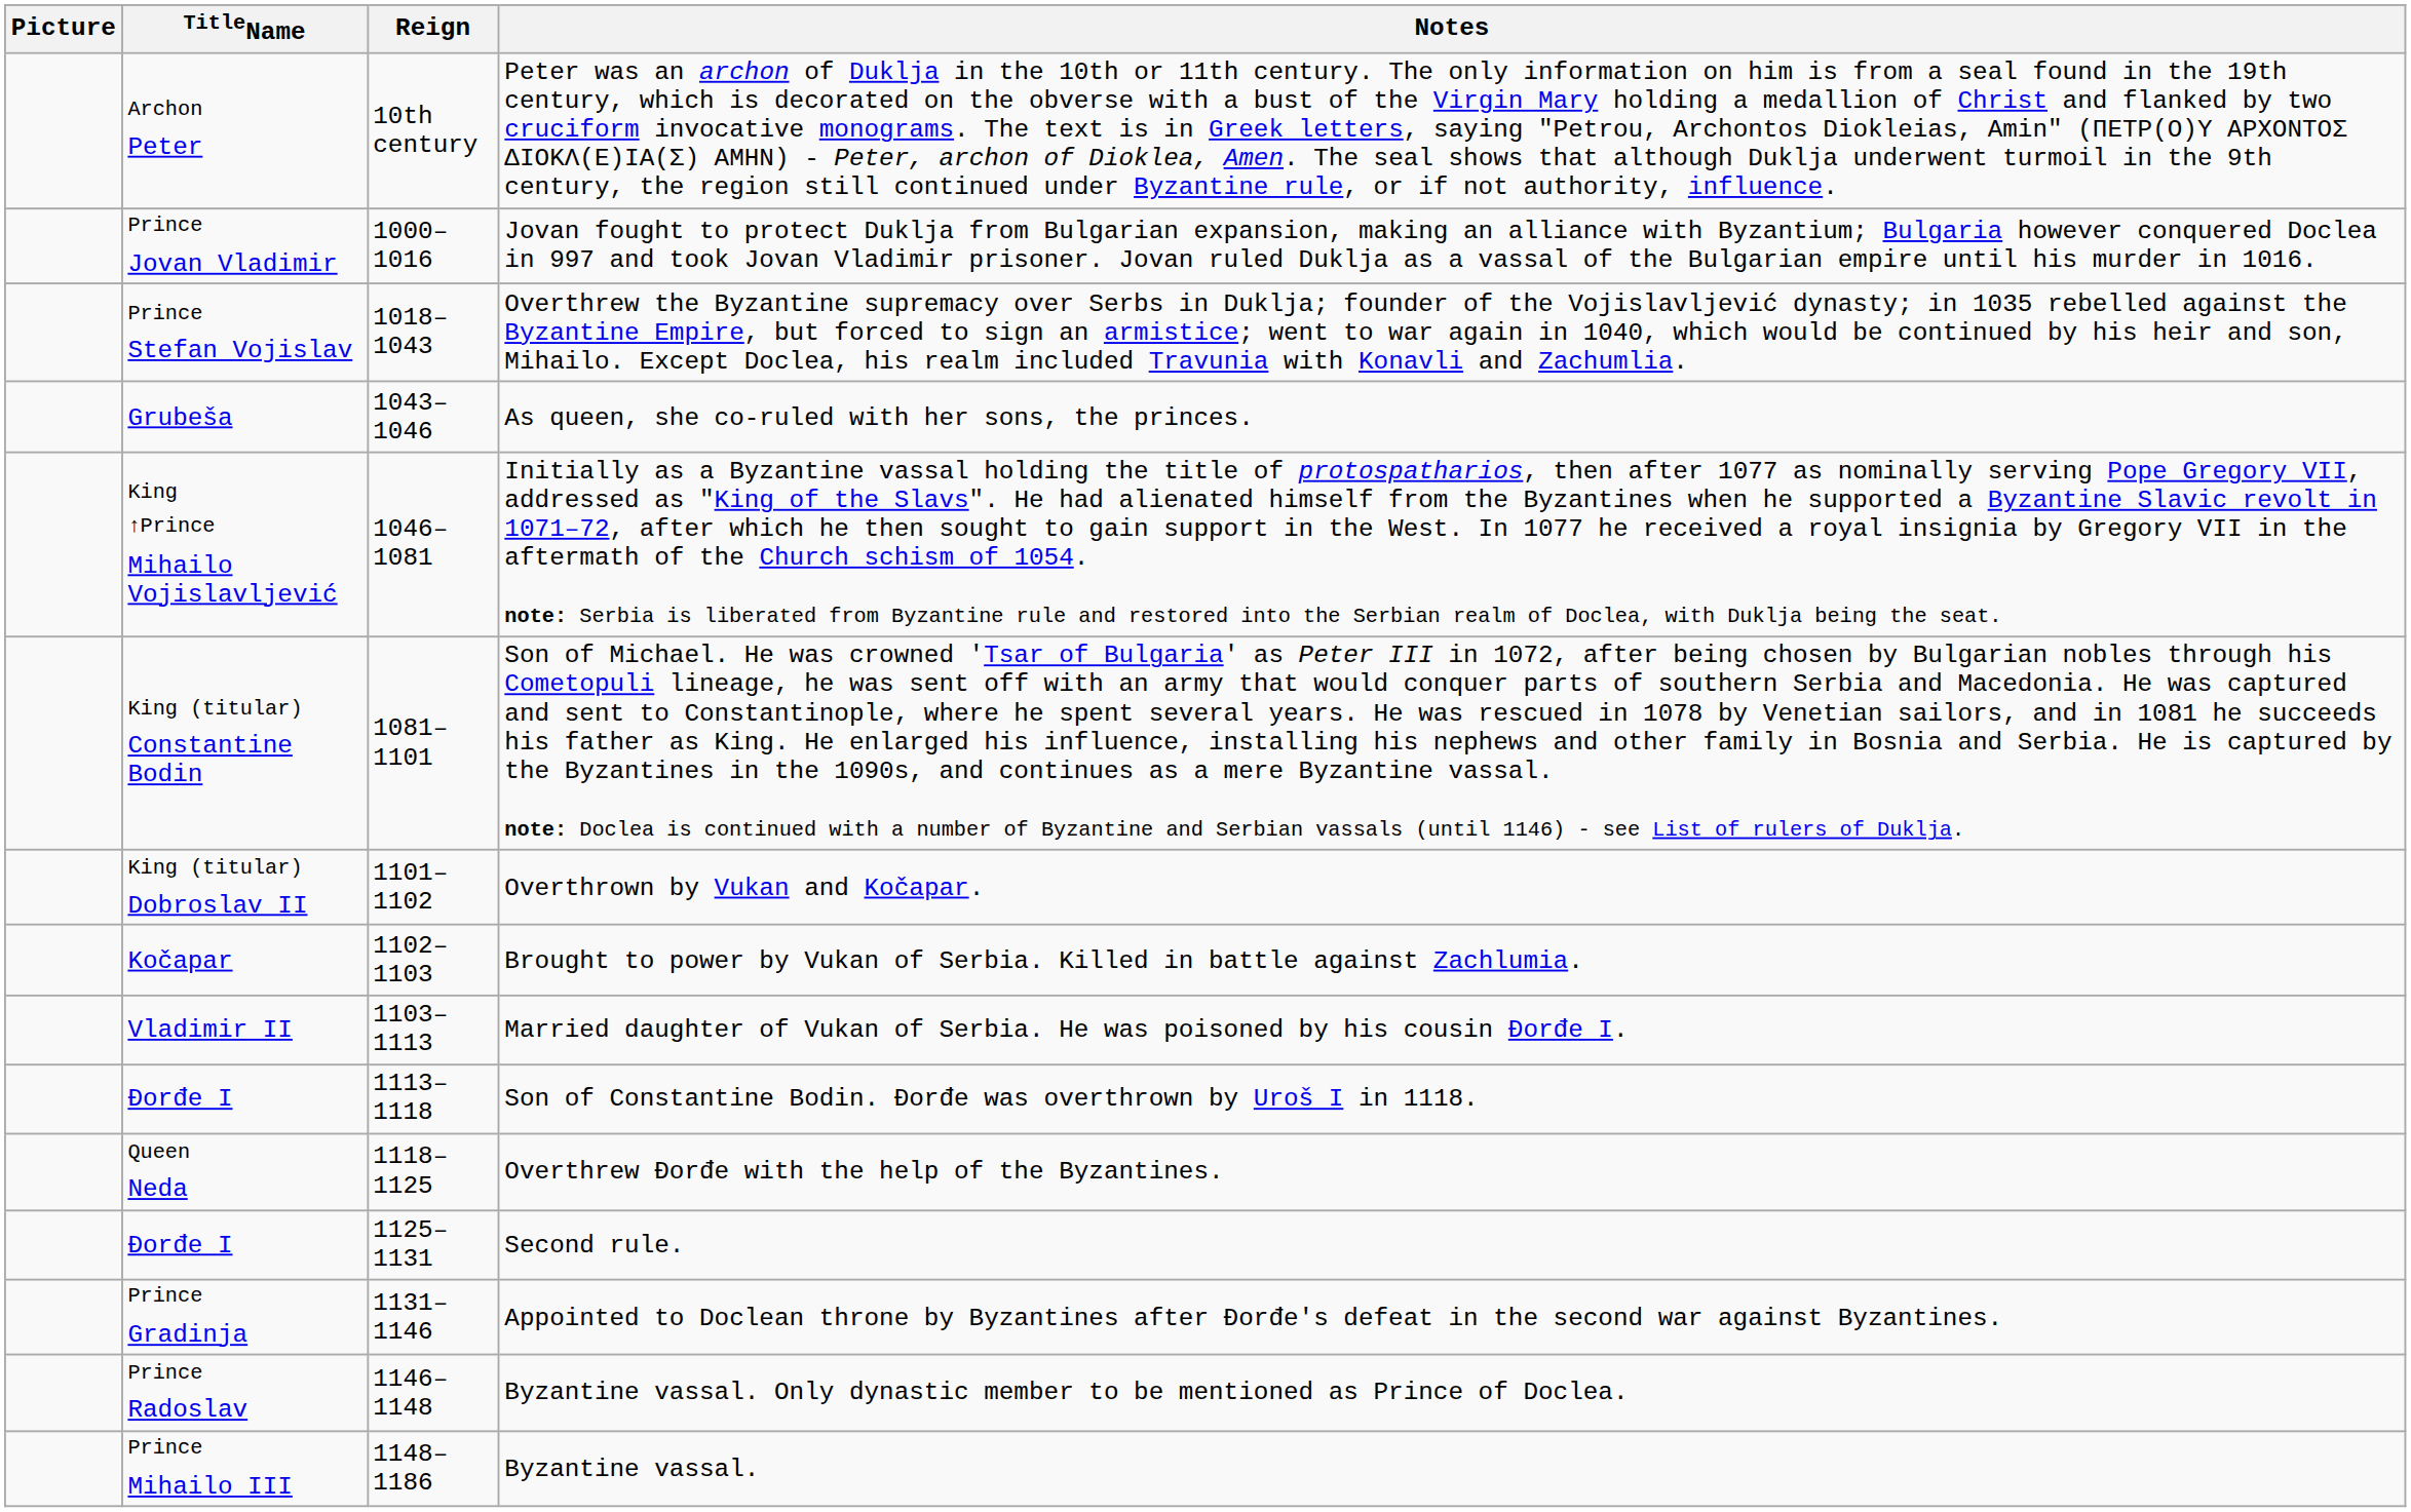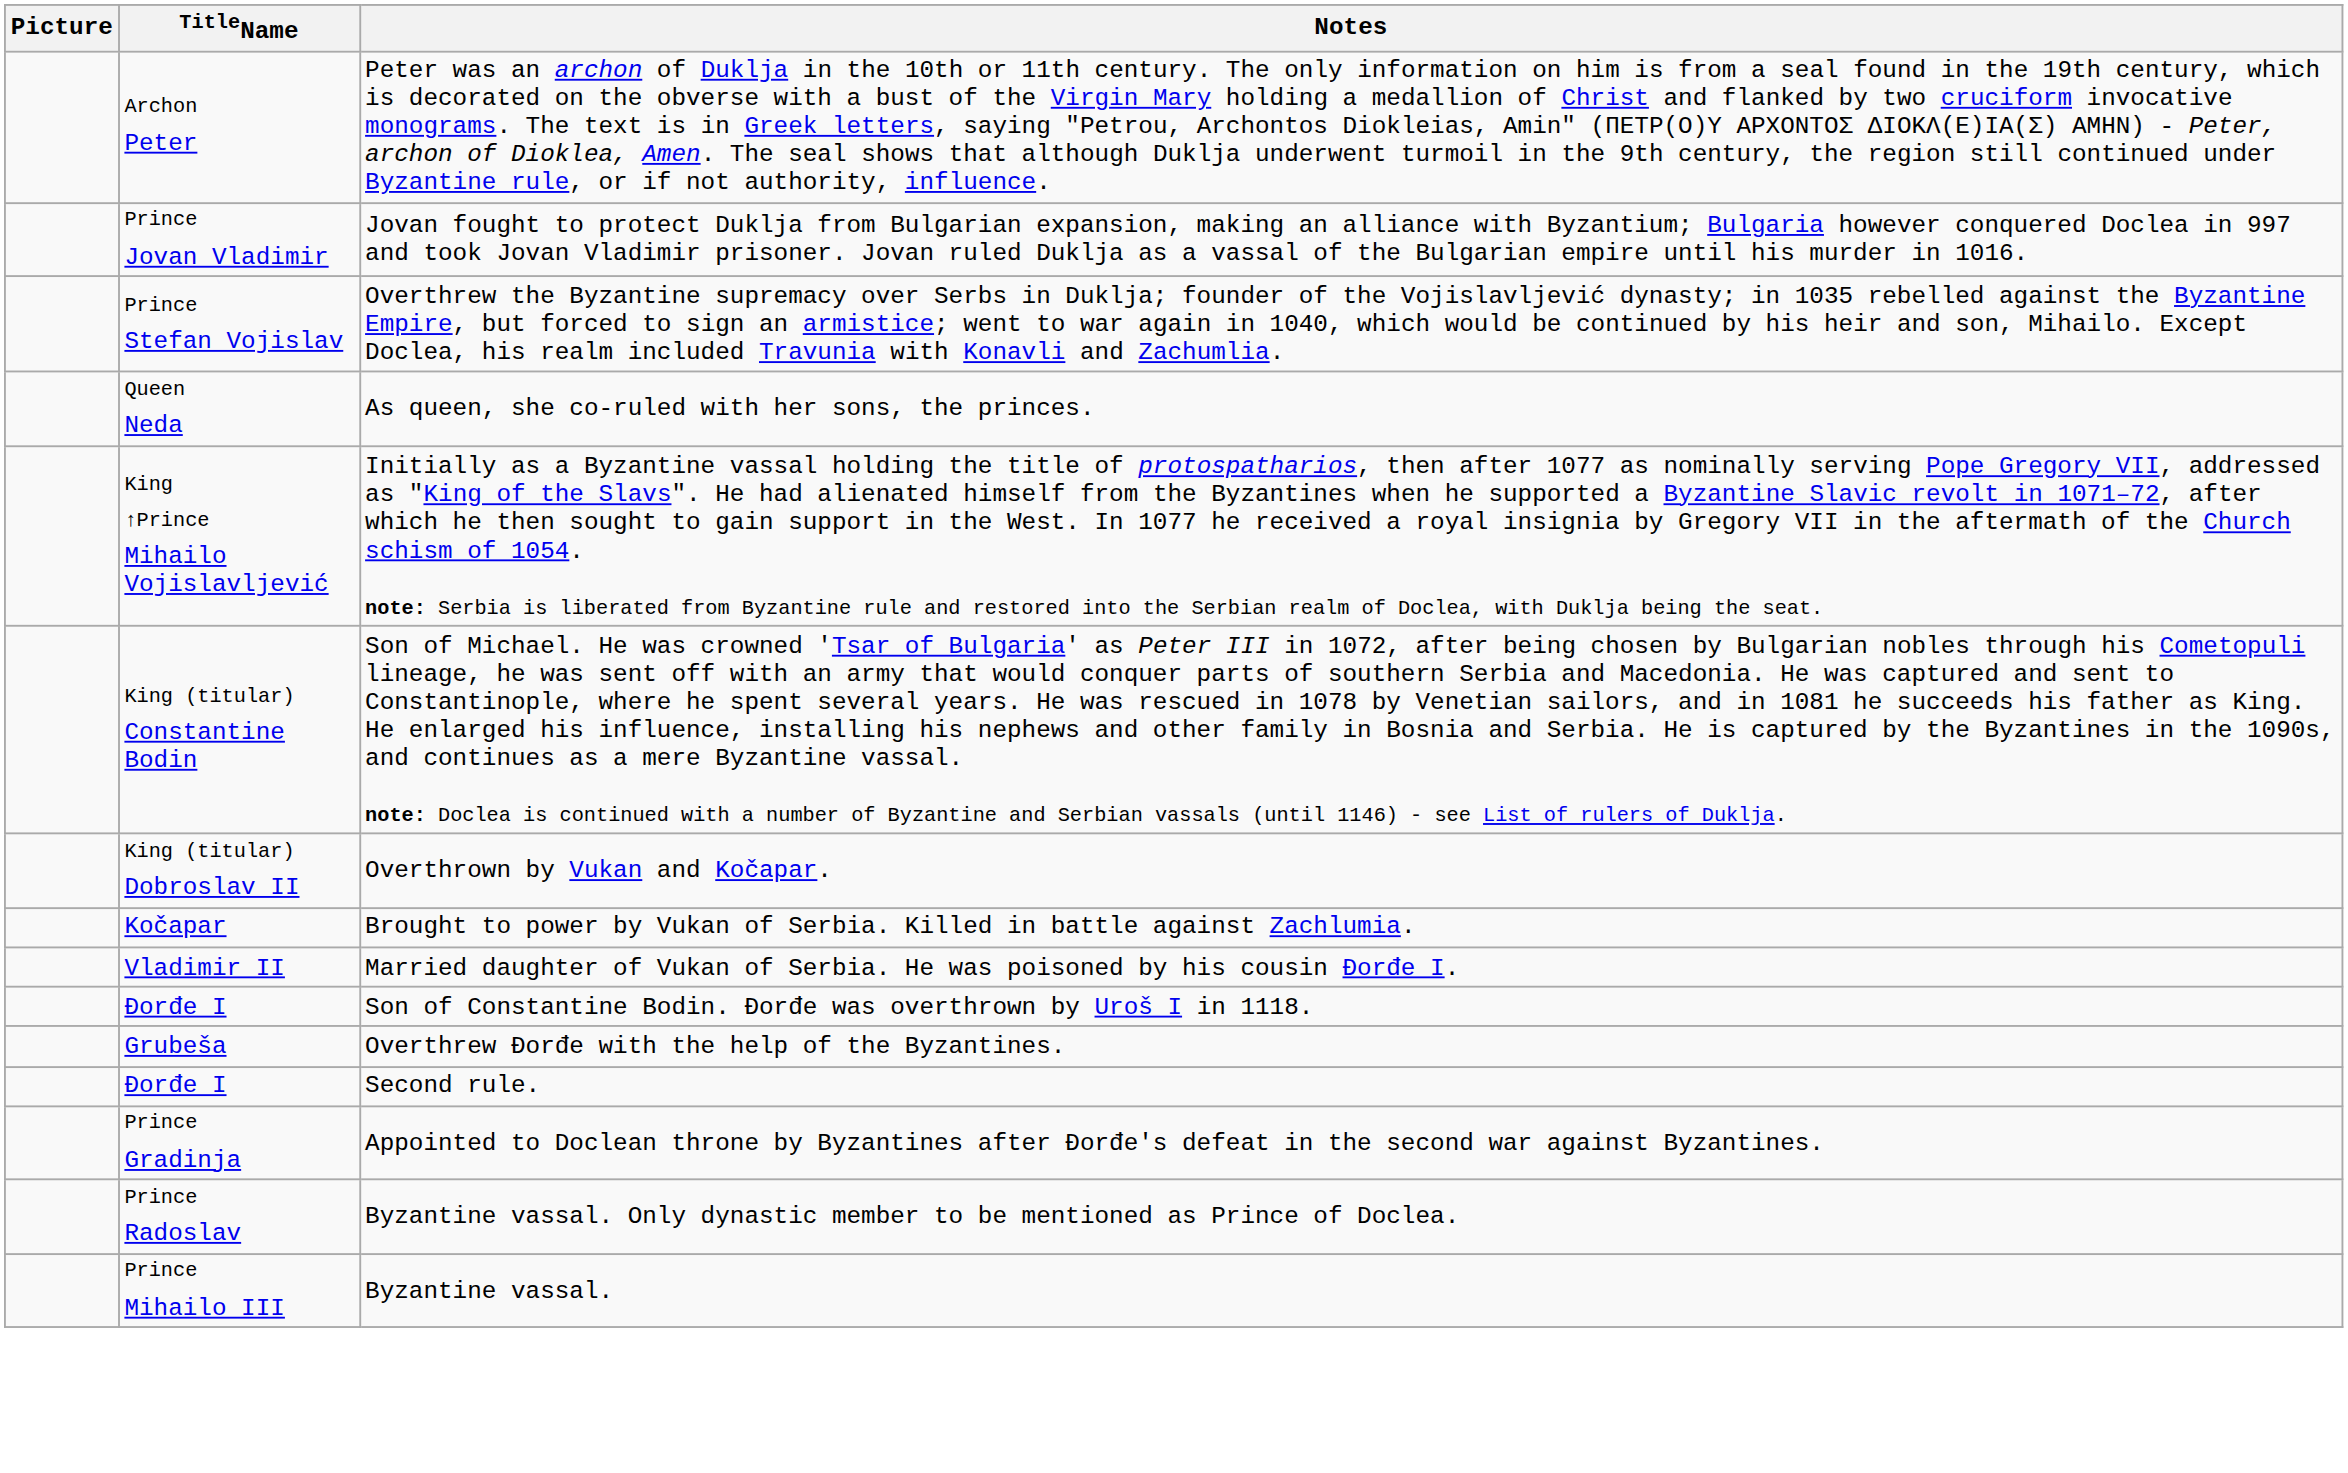 <table class="wikitable">
 <tr ->
 <th>Picture</th>
 <th><sup>Title</sup>Name</th>
-<th>Reign</th>
 <th>Notes</th>
 </tr>
 <tr ->
 <td></td>
 <td><sup>Archon</sup><br><a href='#'>Peter</a></td>
-<td>10th century</td>
 <td>Peter was an <em><a href='#'>archon</a></em> of <a href='#'>Duklja</a> in the 10th or 11th century. The only information on him is from a seal found in the 19th century, which is decorated on the obverse with a bust of the <a href='#'>Virgin Mary</a> holding a medallion of <a href='#'>Christ</a> and flanked by two <a href='#'>cruciform</a> invocative <a href='#'>monograms</a>. The text is in <a href='#'>Greek letters</a>, saying "Petrou, Archontos Diokleias, Amin" (ΠΕΤΡ(Ο)Υ ΑΡΧΟΝΤΟΣ ΔΙΟΚΛ(Ε)ΙΑ(Σ) ΑΜΗΝ) - <em>Peter, archon of Dioklea, <a href='#'>Amen</a></em>. The seal shows that although Duklja underwent turmoil in the 9th century, the region still continued under <a href='#'>Byzantine rule</a>, or if not authority, <a href='#'>influence</a>.</td>
 </tr>
 <tr ->
 <td></td>
 <td><sup>Prince</sup><br><a href='#'>Jovan Vladimir</a></td>
-<td>1000–1016</td>
 <td>Jovan fought to protect Duklja from Bulgarian expansion, making an alliance with Byzantium; <a href='#'>Bulgaria</a> however conquered Doclea in 997 and took Jovan Vladimir prisoner. Jovan ruled Duklja as a vassal of the Bulgarian empire until his murder in 1016.</td>
 </tr>
 <tr ->
 <td></td>
 <td><sup>Prince</sup><br><a href='#'>Stefan Vojislav</a></td>
-<td>1018–1043</td>
 <td>Overthrew the Byzantine supremacy over Serbs in Duklja; founder of the Vojislavljević dynasty; in 1035 rebelled against the <a href='#'>Byzantine Empire</a>, but forced to sign an <a href='#'>armistice</a>; went to war again in 1040, which would be continued by his heir and son, Mihailo. Except Doclea, his realm included <a href='#'>Travunia</a> with <a href='#'>Konavli</a> and <a href='#'>Zachumlia</a>.</td>
 </tr>
 <tr ->
 <td></td>
-<td><a href='#'>Grubeša</a></td>
-<td>1043–1046</td>
+<td><sup>Queen</sup><br><a href='#'>Neda</a></td>
 <td>As queen, she co-ruled with her sons, the princes.</td>
 </tr>
 <tr ->
 <td></td>
 <td><sup>King<br>↑Prince</sup><br><a href='#'>Mihailo Vojislavljević</a></td>
-<td>1046–1081</td>
 <td>Initially as a Byzantine vassal holding the title of <em><a href='#'>protospatharios</a></em>, then after 1077 as nominally serving <a href='#'>Pope Gregory VII</a>, addressed as "<a href='#'>King of the Slavs</a>". He had alienated himself from the Byzantines when he supported a <a href='#'>Byzantine Slavic revolt in 1071–72</a>, after which he then sought to gain support in the West. In 1077 he received a royal insignia by Gregory VII in the aftermath of the <a href='#'>Church schism of 1054</a>.<br><br><small><strong>note:</strong> Serbia is liberated from Byzantine rule and restored into the Serbian realm of Doclea, with Duklja being the seat.</small></td>
 </tr>
 <tr ->
 <td></td>
 <td><sup>King (titular)</sup><br><a href='#'>Constantine Bodin</a></td>
-<td>1081–1101</td>
 <td>Son of Michael. He was crowned '<a href='#'>Tsar of Bulgaria</a>' as <em>Peter III</em> in 1072, after being chosen by Bulgarian nobles through his <a href='#'>Cometopuli</a> lineage, he was sent off with an army that would conquer parts of southern Serbia and Macedonia. He was captured and sent to Constantinople, where he spent several years. He was rescued in 1078 by Venetian sailors, and in 1081 he succeeds his father as King. He enlarged his influence, installing his nephews and other family in Bosnia and Serbia. He is captured by the Byzantines in the 1090s, and continues as a mere Byzantine vassal.<br><br><small><strong>note:</strong> Doclea is continued with a number of Byzantine and Serbian vassals (until 1146) - see <a href='#'>List of rulers of Duklja</a>.</small></td>
 </tr>
 <tr ->
 <td></td>
 <td><sup>King (titular)</sup><br><a href='#'>Dobroslav II</a></td>
-<td>1101–1102</td>
 <td>Overthrown by <a href='#'>Vukan</a> and <a href='#'>Kočapar</a>.</td>
 </tr>
 <tr ->
 <td></td>
 <td><a href='#'>Kočapar</a></td>
-<td>1102–1103</td>
 <td>Brought to power by Vukan of Serbia. Killed in battle against <a href='#'>Zachlumia</a>.</td>
 </tr>
 <tr ->
 <td></td>
 <td><a href='#'>Vladimir II</a></td>
-<td>1103–1113</td>
 <td>Married daughter of Vukan of Serbia. He was poisoned by his cousin <a href='#'>Đorđe I</a>.</td>
 </tr>
 <tr ->
 <td></td>
 <td><a href='#'>Đorđe I</a></td>
-<td>1113–1118</td>
 <td>Son of Constantine Bodin. Đorđe was overthrown by <a href='#'>Uroš I</a> in 1118.</td>
 </tr>
 <tr ->
 <td></td>
-<td><sup>Queen</sup><br><a href='#'>Neda</a></td>
-<td>1118–1125</td>
+<td><a href='#'>Grubeša</a></td>
 <td>Overthrew Đorđe with the help of the Byzantines.</td>
 </tr>
 <tr ->
 <td></td>
 <td><a href='#'>Đorđe I</a></td>
-<td>1125–1131</td>
 <td>Second rule.</td>
 </tr>
 <tr ->
 <td></td>
 <td><sup>Prince</sup><br><a href='#'>Gradinja</a></td>
-<td>1131–1146</td>
 <td>Appointed to Doclean throne by Byzantines after Đorđe's defeat in the second war against Byzantines.</td>
 </tr>
 <tr ->
 <td></td>
 <td><sup>Prince</sup><br><a href='#'>Radoslav</a></td>
-<td>1146–1148</td>
 <td>Byzantine vassal. Only dynastic member to be mentioned as Prince of Doclea.</td>
 </tr>
 <tr ->
 <td></td>
 <td><sup>Prince</sup><br><a href='#'>Mihailo III</a></td>
-<td>1148–1186</td>
 <td>Byzantine vassal.</td>
 </tr>
 </table>
